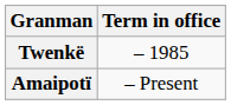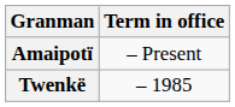 <table class="wikitable sortable" style="text-align:center;">
 <tr>
 <th scope="col">Granman</th>
 <th scope="col">Term in office</th>
 </tr>
 <tr>
+<th scope="row">Amaipotï</th>
+<td> – Present</td>
+</tr>
+<tr>
 <th scope="row">Twenkë</th>
 <td> – 1985</td>
 </tr>
-<tr>
-<th scope="row">Amaipotï</th>
-<td> – Present</td>
-</tr>
 </table>
